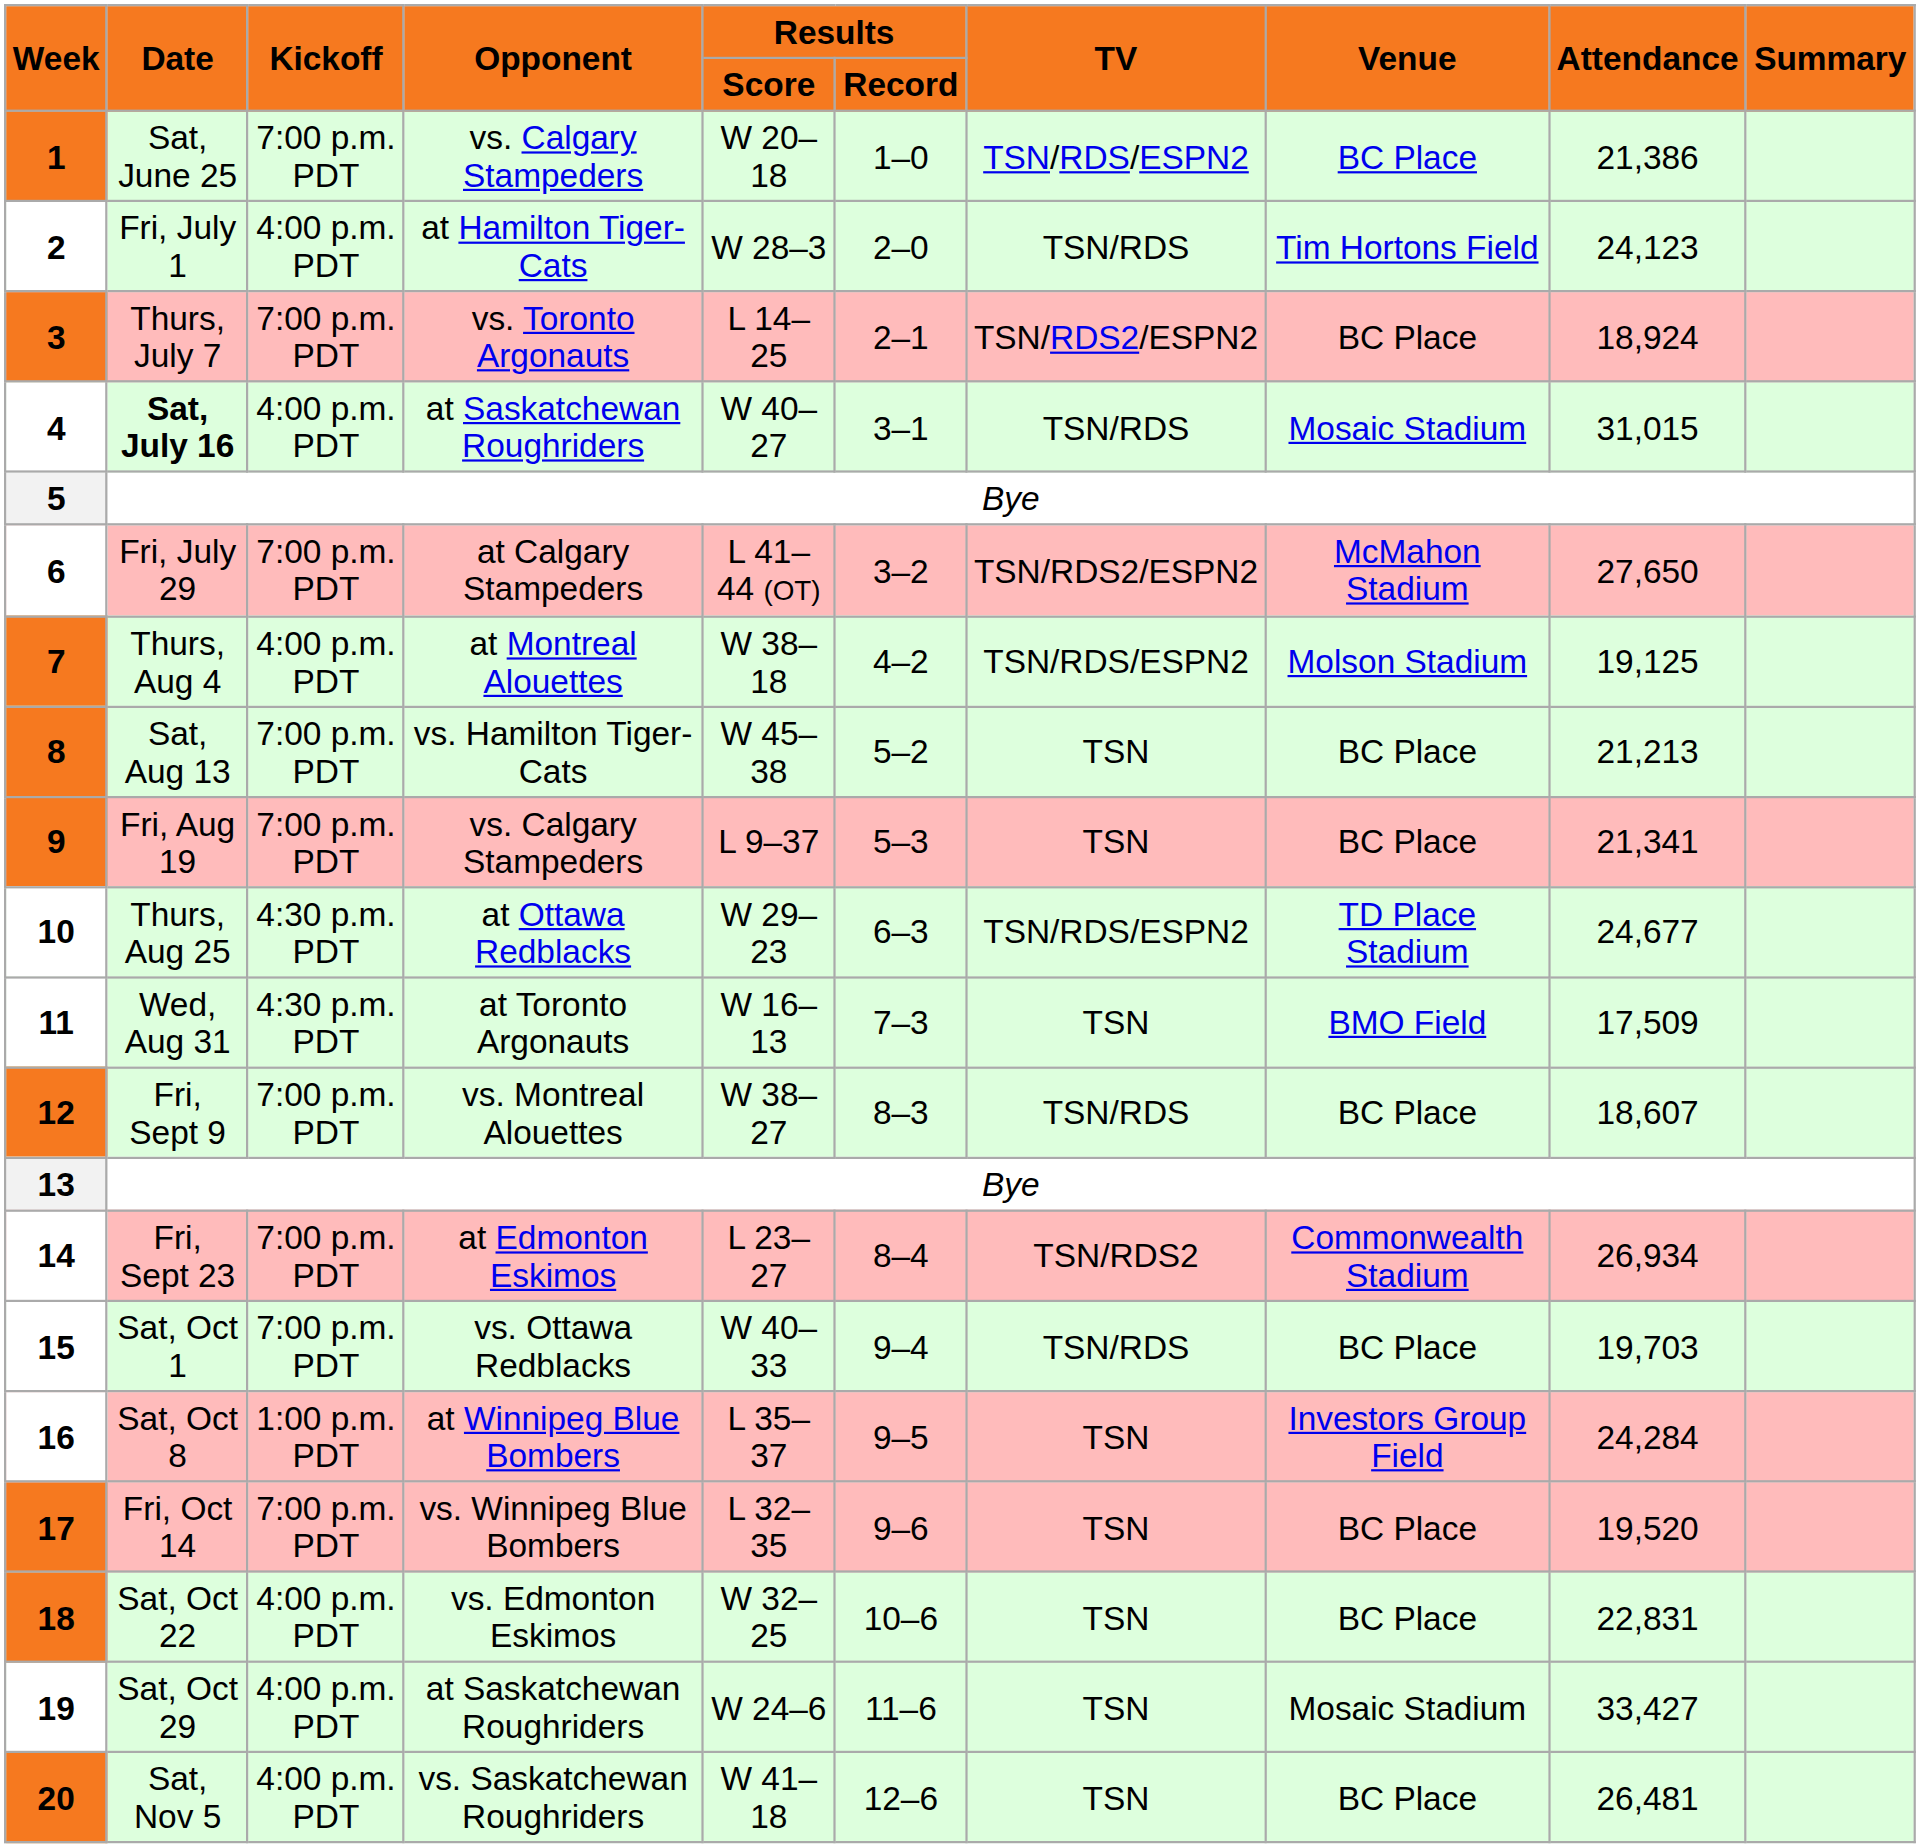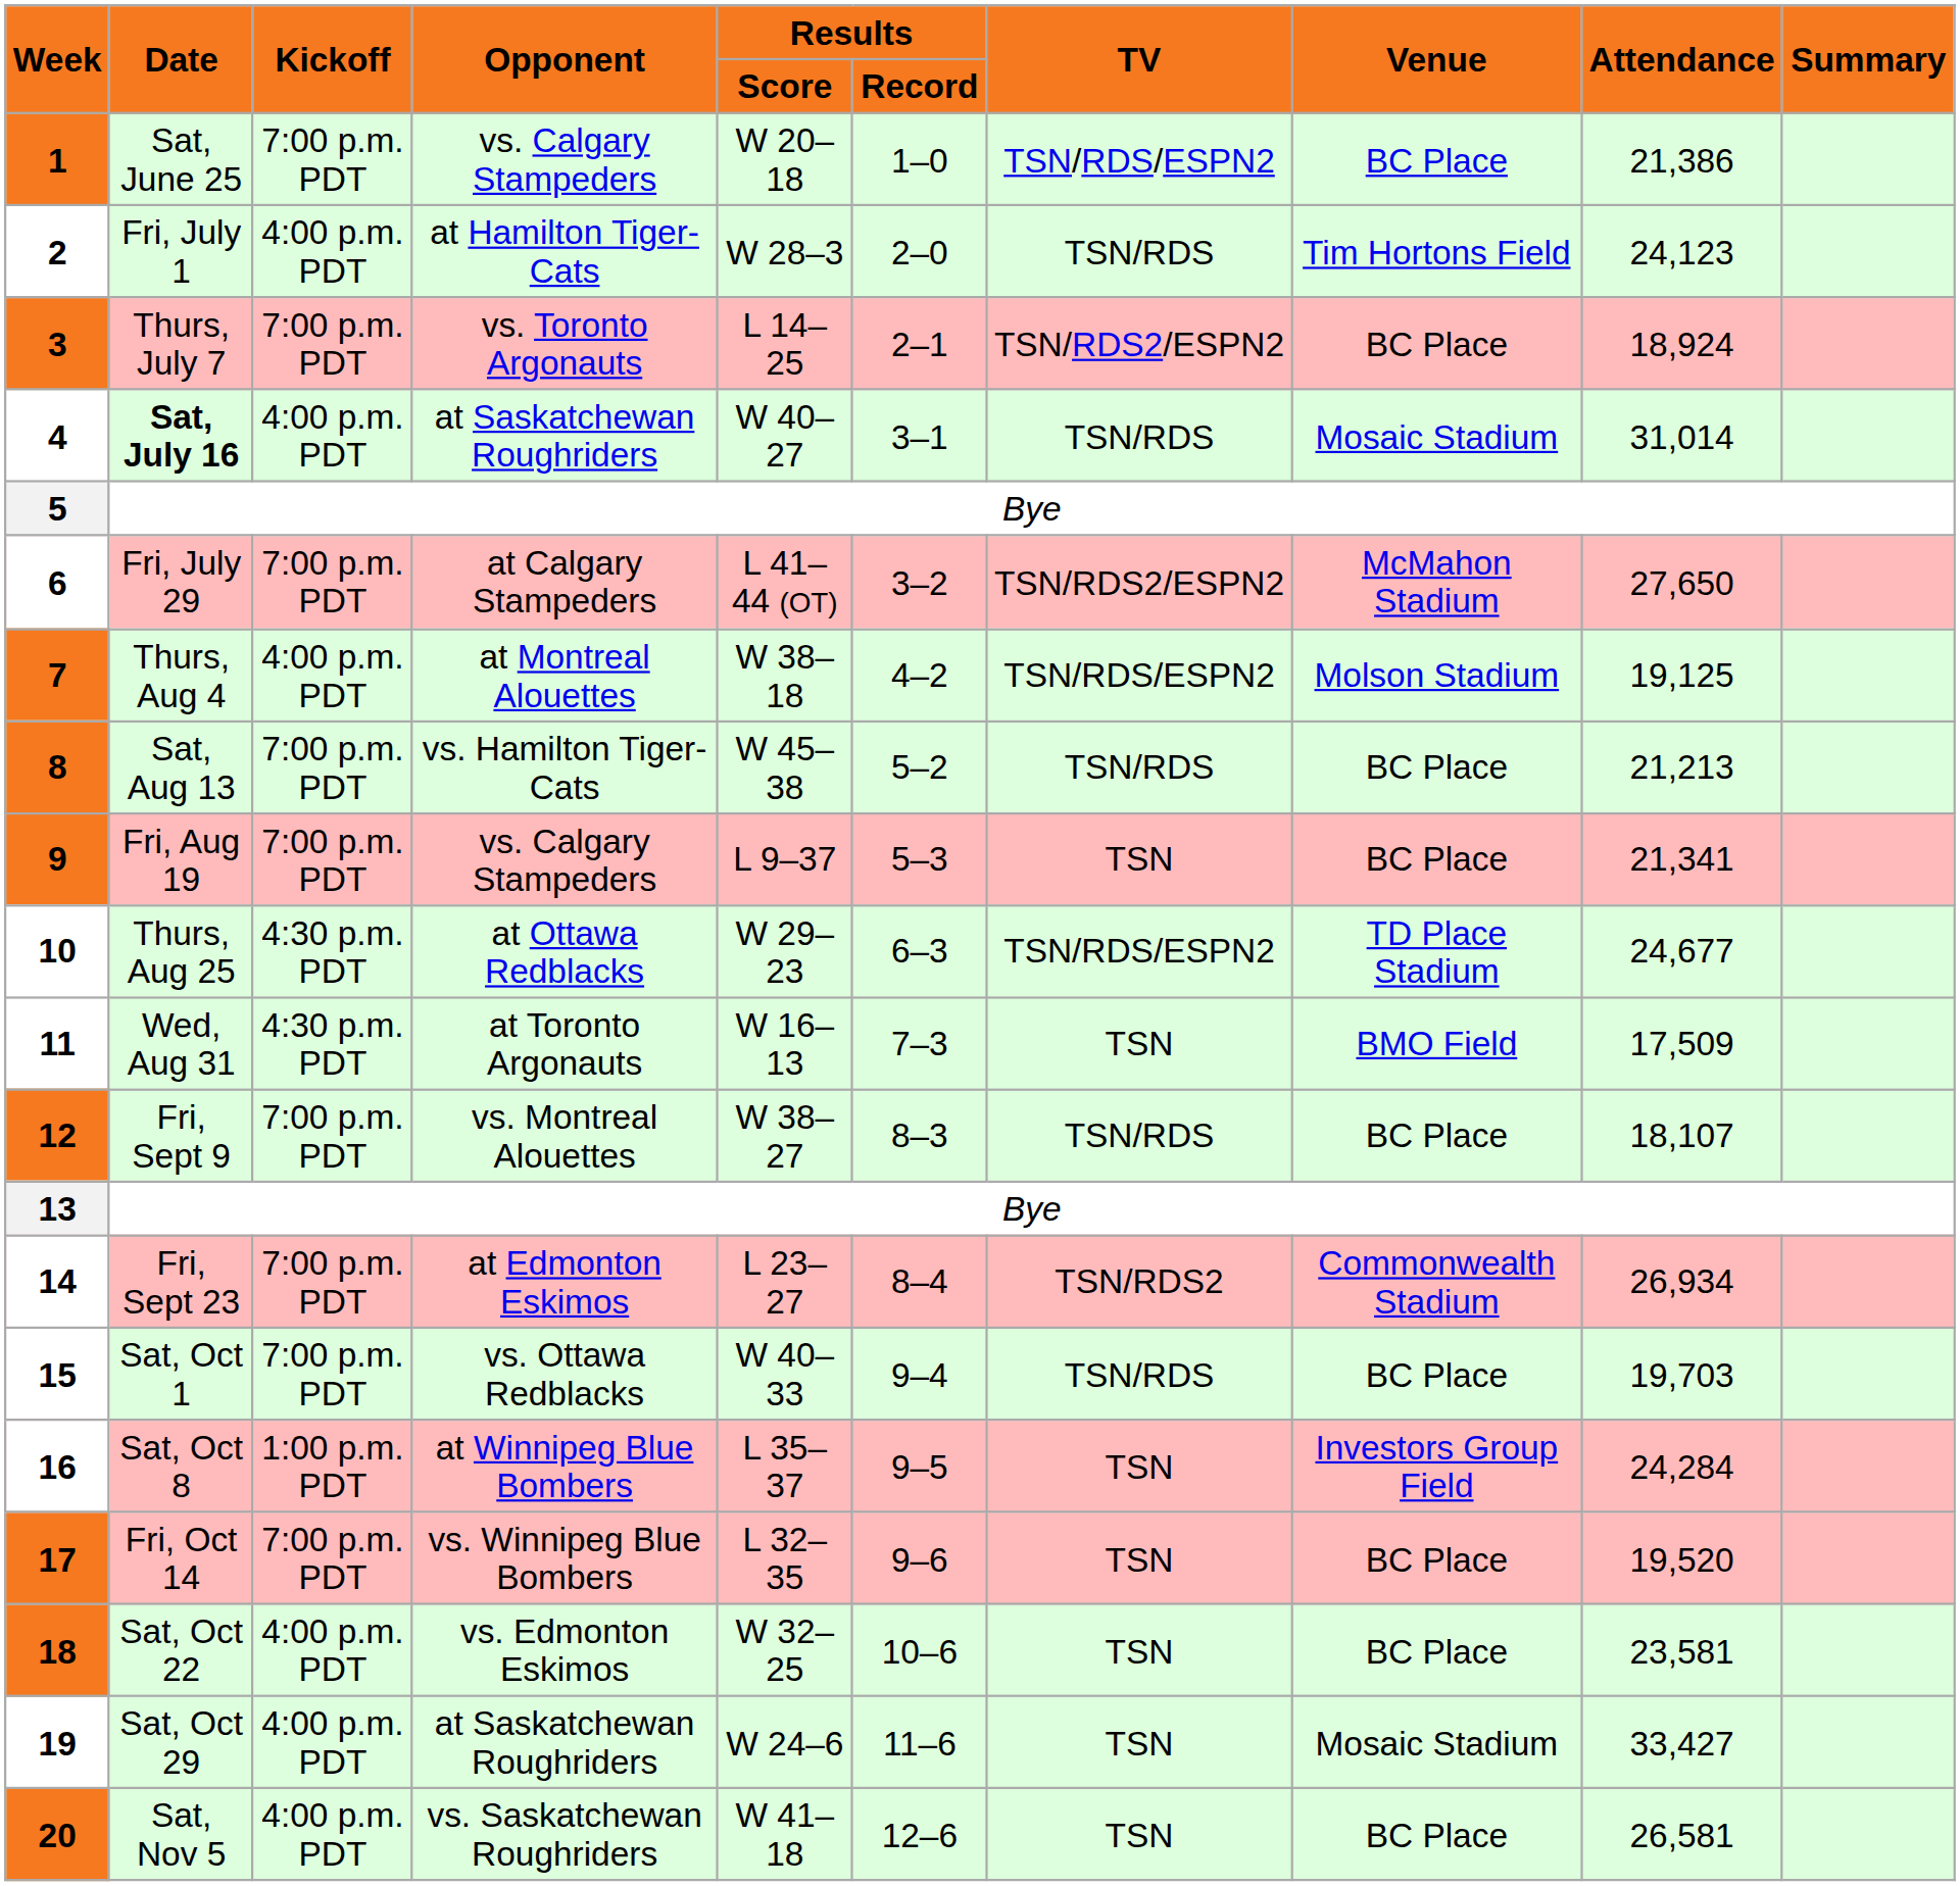 <table class="wikitable" style="font-size: 95%;">
 <tr>
 <th style="background:#F6791F;color:black;" rowspan=2>Week</th>
 <th style="background:#F6791F;color:black;" rowspan=2>Date</th>
 <th style="background:#F6791F;color:black;" rowspan=2>Kickoff</th>
 <th style="background:#F6791F;color:black;" rowspan=2>Opponent</th>
 <th style="background:#F6791F;color:black;" colspan=2>Results</th>
 <th style="background:#F6791F;color:black;" rowspan=2>TV</th>
 <th style="background:#F6791F;color:black;" rowspan=2>Venue</th>
 <th style="background:#F6791F;color:black;" rowspan=2>Attendance</th>
 <th style="background:#F6791F;color:black;" rowspan=2>Summary</th>
 </tr>
 <tr>
 <th style="background:#F6791F;color:black;">Score</th>
 <th style="background:#F6791F;color:black;">Record</th>
 </tr>
 <tr align="center" bgcolor="#ddffdd">
 <th style="text-align:center; background:#F6791F;"><span><strong>1</strong></span></th>
 <td align="center">Sat, June 25</td>
 <td align="center">7:00 p.m. PDT</td>
 <td align="center">vs. <a href='#'>Calgary Stampeders</a></td>
 <td align="center">W 20–18</td>
 <td align="center">1–0</td>
 <td align="center"><a href='#'>TSN</a>/<a href='#'>RDS</a>/<a href='#'>ESPN2</a></td>
 <td align="center"><a href='#'>BC Place</a></td>
 <td align="center">21,386</td>
 <td align="center"></td>
 </tr>
 <tr align="center" bgcolor="#ddffdd">
 <th style="text-align:center; background:white;"><span><strong>2</strong></span></th>
 <td align="center">Fri, July 1</td>
 <td align="center">4:00 p.m. PDT</td>
 <td align="center">at <a href='#'>Hamilton Tiger-Cats</a></td>
 <td align="center">W 28–3</td>
 <td align="center">2–0</td>
 <td align="center">TSN/RDS</td>
 <td align="center"><a href='#'>Tim Hortons Field</a></td>
 <td align="center">24,123</td>
 <td align="center"></td>
 </tr>
 <tr align="center" bgcolor="#ffbbbb">
 <th style="text-align:center; background:#F6791F;"><span><strong>3</strong></span></th>
 <td align="center">Thurs, July 7</td>
 <td align="center">7:00 p.m. PDT</td>
 <td align="center">vs. <a href='#'>Toronto Argonauts</a></td>
 <td align="center">L 14–25</td>
 <td align="center">2–1</td>
 <td align="center">TSN/<a href='#'>RDS2</a>/ESPN2</td>
 <td align="center">BC Place</td>
 <td align="center">18,924</td>
 <td align="center"></td>
 </tr>
 <tr align="center" bgcolor="#ddffdd">
 <th style="text-align:center; background:white;"><span><strong>4</strong></span></th>
 <td align="center"><strong>Sat, July 16</strong></td>
 <td align="center">4:00 p.m. PDT</td>
 <td align="center">at <a href='#'>Saskatchewan Roughriders</a></td>
 <td align="center">W 40–27</td>
 <td align="center">3–1</td>
 <td align="center">TSN/RDS</td>
 <td align="center"><a href='#'>Mosaic Stadium</a></td>
-<td align="center">31,015</td>
+<td align="center">31,014</td>
 <td align="center"></td>
 </tr>
 <tr align="center" bgcolor="#ffffff">
 <th align="center"><strong>5</strong></th>
 <td colspan=9 align="center" valign="middle"><em>Bye</em></td>
 </tr>
 <tr align="center" bgcolor="#ffbbbb">
 <th style="text-align:center; background:white;"><span><strong>6</strong></span></th>
 <td align="center">Fri, July 29</td>
 <td align="center">7:00 p.m. PDT</td>
 <td align="center">at Calgary Stampeders</td>
 <td align="center">L 41–44 <small>(OT)</small></td>
 <td align="center">3–2</td>
 <td align="center">TSN/RDS2/ESPN2</td>
 <td align="center"><a href='#'>McMahon Stadium</a></td>
 <td align="center">27,650</td>
 <td align="center"></td>
 </tr>
 <tr align="center" bgcolor="#ddffdd">
 <th style="text-align:center; background:#F6791F;"><span><strong>7</strong></span></th>
 <td align="center">Thurs, Aug 4</td>
 <td align="center">4:00 p.m. PDT</td>
 <td align="center">at <a href='#'>Montreal Alouettes</a></td>
 <td align="center">W 38–18</td>
 <td align="center">4–2</td>
 <td align="center">TSN/RDS/ESPN2</td>
 <td align="center"><a href='#'>Molson Stadium</a></td>
 <td align="center">19,125</td>
 <td align="center"></td>
 </tr>
 <tr align="center" bgcolor="#ddffdd">
 <th style="text-align:center; background:#F6791F;"><span><strong>8</strong></span></th>
 <td align="center">Sat, Aug 13</td>
 <td align="center">7:00 p.m. PDT</td>
 <td align="center">vs. Hamilton Tiger-Cats</td>
 <td align="center">W 45–38</td>
 <td align="center">5–2</td>
-<td align="center">TSN</td>
+<td align="center">TSN/RDS</td>
 <td align="center">BC Place</td>
 <td align="center">21,213</td>
 <td align="center"></td>
 </tr>
 <tr align="center" bgcolor="#ffbbbb">
 <th style="text-align:center; background:#F6791F;"><span><strong>9</strong></span></th>
 <td align="center">Fri, Aug 19</td>
 <td align="center">7:00 p.m. PDT</td>
 <td align="center">vs. Calgary Stampeders</td>
 <td align="center">L 9–37</td>
 <td align="center">5–3</td>
 <td align="center">TSN</td>
 <td align="center">BC Place</td>
 <td align="center">21,341</td>
 <td align="center"></td>
 </tr>
 <tr align="center" bgcolor="#ddffdd">
 <th style="text-align:center; background:white;"><span><strong>10</strong></span></th>
 <td align="center">Thurs, Aug 25</td>
 <td align="center">4:30 p.m. PDT</td>
 <td align="center">at <a href='#'>Ottawa Redblacks</a></td>
 <td align="center">W 29–23</td>
 <td align="center">6–3</td>
 <td align="center">TSN/RDS/ESPN2</td>
 <td align="center"><a href='#'>TD Place Stadium</a></td>
 <td align="center">24,677</td>
 <td align="center"></td>
 </tr>
 <tr align="center" bgcolor="#ddffdd">
 <th style="text-align:center; background:white;"><span><strong>11</strong></span></th>
 <td align="center">Wed, Aug 31</td>
 <td align="center">4:30 p.m. PDT</td>
 <td align="center">at Toronto Argonauts</td>
 <td align="center">W 16–13</td>
 <td align="center">7–3</td>
 <td align="center">TSN</td>
 <td align="center"><a href='#'>BMO Field</a></td>
 <td align="center">17,509</td>
 <td align="center"></td>
 </tr>
 <tr align="center" bgcolor="#ddffdd">
 <th style="text-align:center; background:#F6791F;"><span><strong>12</strong></span></th>
 <td align="center">Fri, Sept 9</td>
 <td align="center">7:00 p.m. PDT</td>
 <td align="center">vs. Montreal Alouettes</td>
 <td align="center">W 38–27</td>
 <td align="center">8–3</td>
 <td align="center">TSN/RDS</td>
 <td align="center">BC Place</td>
-<td align="center">18,607</td>
+<td align="center">18,107</td>
 <td align="center"></td>
 </tr>
 <tr align="center" bgcolor="#ffffff">
 <th align="center"><strong>13</strong></th>
 <td colspan=9 align="center" valign="middle"><em>Bye</em></td>
 </tr>
 <tr align="center" bgcolor="#ffbbbb">
 <th style="text-align:center; background:white;"><span><strong>14</strong></span></th>
 <td align="center">Fri, Sept 23</td>
 <td align="center">7:00 p.m. PDT</td>
 <td align="center">at <a href='#'>Edmonton Eskimos</a></td>
 <td align="center">L 23–27</td>
 <td align="center">8–4</td>
 <td align="center">TSN/RDS2</td>
 <td align="center"><a href='#'>Commonwealth Stadium</a></td>
 <td align="center">26,934</td>
 <td align="center"></td>
 </tr>
 <tr align="center" bgcolor="#ddffdd">
 <th style="text-align:center; background:white;"><span><strong>15</strong></span></th>
 <td align="center">Sat, Oct 1</td>
 <td align="center">7:00 p.m. PDT</td>
 <td align="center">vs. Ottawa Redblacks</td>
 <td align="center">W 40–33</td>
 <td align="center">9–4</td>
 <td align="center">TSN/RDS</td>
 <td align="center">BC Place</td>
 <td align="center">19,703</td>
 <td align="center"></td>
 </tr>
 <tr align="center" bgcolor="#ffbbbb">
 <th style="text-align:center; background:white;"><span><strong>16</strong></span></th>
 <td align="center">Sat, Oct 8</td>
 <td align="center">1:00 p.m. PDT</td>
 <td align="center">at <a href='#'>Winnipeg Blue Bombers</a></td>
 <td align="center">L 35–37</td>
 <td align="center">9–5</td>
 <td align="center">TSN</td>
 <td align="center"><a href='#'>Investors Group Field</a></td>
 <td align="center">24,284</td>
 <td align="center"></td>
 </tr>
 <tr align="center" bgcolor="#ffbbbb">
 <th style="text-align:center; background:#F6791F;"><span><strong>17</strong></span></th>
 <td align="center">Fri, Oct 14</td>
 <td align="center">7:00 p.m. PDT</td>
 <td align="center">vs. Winnipeg Blue Bombers</td>
 <td align="center">L 32–35</td>
 <td align="center">9–6</td>
 <td align="center">TSN</td>
 <td align="center">BC Place</td>
 <td align="center">19,520</td>
 <td align="center"></td>
 </tr>
 <tr align="center" bgcolor="#ddffdd">
 <th style="text-align:center; background:#F6791F;"><span><strong>18</strong></span></th>
 <td align="center">Sat, Oct 22</td>
 <td align="center">4:00 p.m. PDT</td>
 <td align="center">vs. Edmonton Eskimos</td>
 <td align="center">W 32–25</td>
 <td align="center">10–6</td>
 <td align="center">TSN</td>
 <td align="center">BC Place</td>
-<td align="center">22,831</td>
+<td align="center">23,581</td>
 <td align="center"></td>
 </tr>
 <tr align="center" bgcolor="#ddffdd">
 <th style="text-align:center; background:white;"><span><strong>19</strong></span></th>
 <td align="center">Sat, Oct 29</td>
 <td align="center">4:00 p.m. PDT</td>
 <td align="center">at Saskatchewan Roughriders</td>
 <td align="center">W 24–6</td>
 <td align="center">11–6</td>
 <td align="center">TSN</td>
 <td align="center">Mosaic Stadium</td>
 <td align="center">33,427</td>
 <td align="center"></td>
 </tr>
 <tr align="center" bgcolor="#ddffdd">
 <th style="text-align:center; background:#F6791F;"><span><strong>20</strong></span></th>
 <td align="center">Sat, Nov 5</td>
 <td align="center">4:00 p.m. PDT</td>
 <td align="center">vs. Saskatchewan Roughriders</td>
 <td align="center">W 41–18</td>
 <td align="center">12–6</td>
 <td align="center">TSN</td>
 <td align="center">BC Place</td>
-<td align="center">26,481</td>
+<td align="center">26,581</td>
 <td align="center"></td>
 </tr>
 </table>
